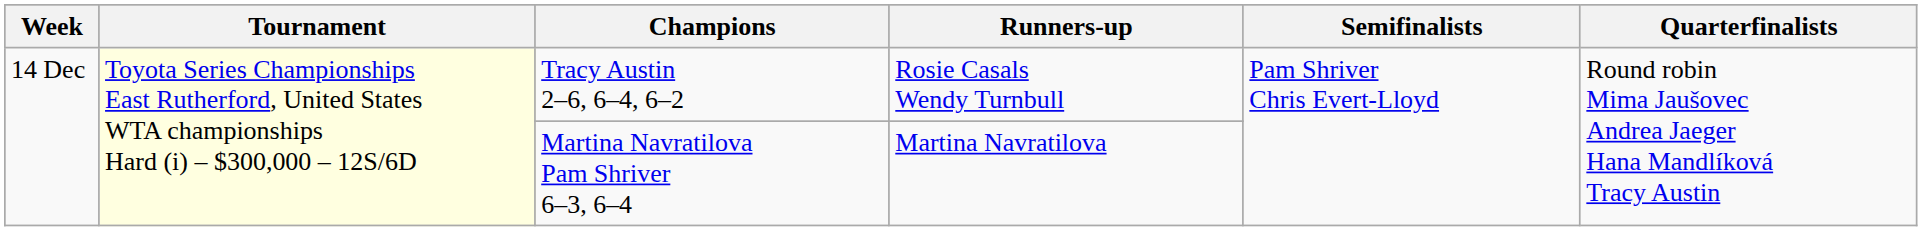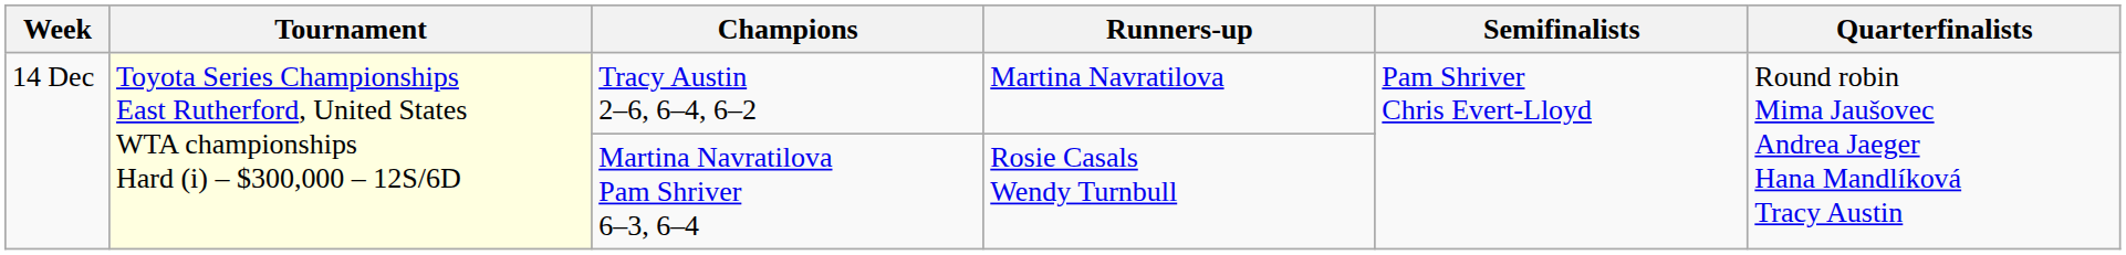 <table class=wikitable style=font-size:95%>
 <tr>
 <th style="width:48px;">Week</th>
 <th style="width:248px;">Tournament</th>
 <th style="width:200px;">Champions</th>
 <th style="width:200px;">Runners-up</th>
 <th style="width:190px;">Semifinalists</th>
 <th style="width:190px;">Quarterfinalists</th>
 </tr>
 <tr valign=top>
 <td rowspan=2>14 Dec</td>
 <td rowspan=2 bgcolor=lightyellow><a href='#'>Toyota Series Championships</a><br> <a href='#'>East Rutherford</a>, United States <br>WTA championships<br>Hard (i) – $300,000 – 12S/6D</td>
 <td> <a href='#'>Tracy Austin</a> <br>2–6, 6–4, 6–2</td>
-<td> <a href='#'>Rosie Casals</a><br> <a href='#'>Wendy Turnbull</a></td>
+<td> <a href='#'>Martina Navratilova</a></td>
 <td rowspan=2> <a href='#'>Pam Shriver</a> <br> <a href='#'>Chris Evert-Lloyd</a></td>
 <td rowspan=2>Round robin<br> <a href='#'>Mima Jaušovec</a> <br> <a href='#'>Andrea Jaeger</a> <br> <a href='#'>Hana Mandlíková</a> <br> <a href='#'>Tracy Austin</a><br></td>
 </tr>
 <tr valign="top">
 <td> <a href='#'>Martina Navratilova</a><br> <a href='#'>Pam Shriver</a> <br>6–3, 6–4</td>
-<td> <a href='#'>Martina Navratilova</a></td>
+<td> <a href='#'>Rosie Casals</a><br> <a href='#'>Wendy Turnbull</a></td>
 </tr>
 </table>
